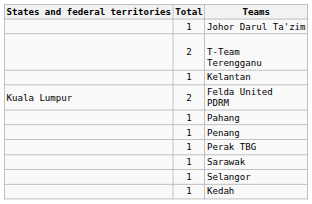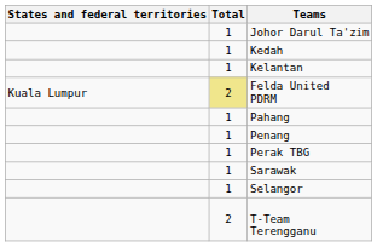 <table class="wikitable">
 <tr>
 <th>States and federal territories</th>
 <th>Total</th>
 <th>Teams</th>
 </tr>
 <tr>
 <td></td>
 <td align=center>1</td>
 <td>Johor Darul Ta'zim</td>
 </tr>
 <tr>
 <td></td>
-<td align=center>2</td>
-<td><br>T-Team <br> Terengganu</td>
+<td align=center>1</td>
+<td>Kedah</td>
 </tr>
 <tr>
 <td></td>
 <td align=center>1</td>
 <td>Kelantan </td>
 </tr>
 <tr>
 <td> Kuala Lumpur</td>
-<td align=center>2</td>
+<td align=center style="background: khaki;">2</td>
 <td>Felda United  <br> PDRM</td>
 </tr>
 <tr>
 <td></td>
 <td align=center>1</td>
 <td>Pahang</td>
 </tr>
 <tr>
 <td></td>
 <td align=center>1</td>
 <td>Penang</td>
 </tr>
 <tr>
 <td></td>
 <td align=center>1</td>
 <td>Perak TBG</td>
 </tr>
 <tr>
 <td></td>
 <td align=center>1</td>
 <td>Sarawak</td>
 </tr>
 <tr>
 <td></td>
 <td align=center>1</td>
 <td>Selangor</td>
 </tr>
 <tr>
 <td></td>
-<td align=center>1</td>
-<td>Kedah</td>
+<td align=center>2</td>
+<td><br>T-Team <br> Terengganu</td>
 </tr>
 </table>
